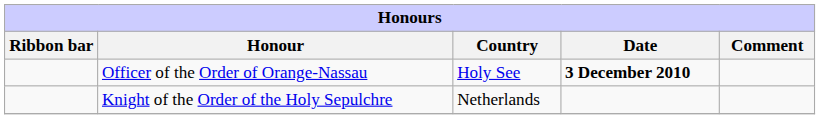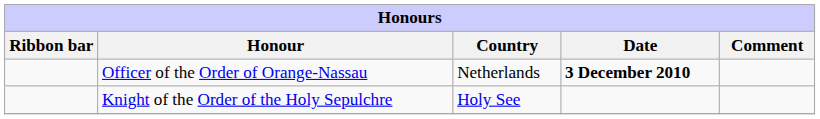 <table class="wikitable" style="width:60%;">
 <tr style="background:#ccf; text-align:center;">
 <td colspan=5><strong>Honours</strong></td>
 </tr>
 <tr>
 <th style="width:80px;">Ribbon bar</th>
 <th>Honour</th>
 <th>Country</th>
 <th>Date</th>
 <th>Comment</th>
 </tr>
 <tr>
 <td></td>
 <td><a href='#'>Officer</a> of the <a href='#'>Order of Orange-Nassau</a></td>
-<td><a href='#'>Holy See</a></td>
+<td>Netherlands</td>
 <td><strong>3 December 2010</strong></td>
 <td></td>
 </tr>
 <tr>
 <td></td>
 <td><a href='#'>Knight</a> of the <a href='#'>Order of the Holy Sepulchre</a></td>
-<td>Netherlands</td>
+<td><a href='#'>Holy See</a></td>
 <td></td>
 <td></td>
 </tr>
 <tr>
 </tr>
 </table>
